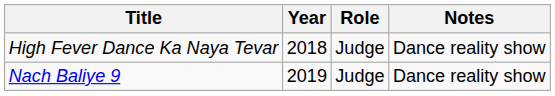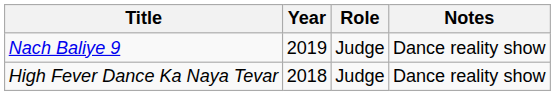 <table class="wikitable">
 <tr>
 <th>Title</th>
 <th>Year</th>
 <th>Role</th>
 <th>Notes</th>
 </tr>
 <tr>
+<td><em><a href='#'>Nach Baliye 9</a></em></td>
+<td>2019</td>
+<td>Judge</td>
+<td>Dance reality show</td>
+</tr>
+<tr>
 <td><em>High Fever Dance Ka Naya Tevar</em></td>
 <td>2018</td>
 <td>Judge</td>
 <td>Dance reality show</td>
 </tr>
-<tr>
-<td><em><a href='#'>Nach Baliye 9</a></em></td>
-<td>2019</td>
-<td>Judge</td>
-<td>Dance reality show</td>
-</tr>
 </table>
